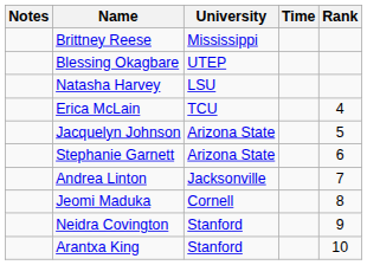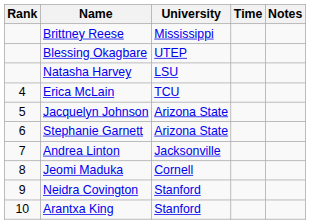 <table class="wikitable sortable" style="text-align:center">
 <tr>
-<th>Notes</th>
+<th>Rank</th>
 <th>Name</th>
 <th>University</th>
 <th>Time</th>
-<th>Rank</th>
+<th>Notes</th>
 </tr>
 <tr>
 <td></td>
 <td align=left><a href='#'>Brittney Reese</a></td>
 <td align=left><a href='#'>Mississippi</a></td>
 <td></td>
 <td></td>
 </tr>
 <tr>
 <td></td>
 <td align=left><a href='#'>Blessing Okagbare</a> </td>
 <td align=left><a href='#'>UTEP</a></td>
 <td></td>
 <td></td>
 </tr>
 <tr>
 <td></td>
 <td align=left><a href='#'>Natasha Harvey</a></td>
 <td align="left"><a href='#'>LSU</a></td>
 <td></td>
 <td></td>
 </tr>
 <tr>
-<td></td>
+<td>4</td>
 <td align=left><a href='#'>Erica McLain</a></td>
 <td align="left"><a href='#'>TCU</a></td>
 <td></td>
-<td>4</td>
+<td></td>
 </tr>
 <tr>
-<td></td>
+<td>5</td>
 <td align=left><a href='#'>Jacquelyn Johnson</a></td>
 <td align=left><a href='#'>Arizona State</a></td>
 <td></td>
-<td>5</td>
+<td></td>
 </tr>
 <tr>
-<td></td>
+<td>6</td>
 <td align=left><a href='#'>Stephanie Garnett</a></td>
 <td align="left"><a href='#'>Arizona State</a></td>
 <td></td>
-<td>6</td>
+<td></td>
 </tr>
 <tr>
-<td></td>
+<td>7</td>
 <td align=left><a href='#'>Andrea Linton</a></td>
 <td align="left"><a href='#'>Jacksonville</a></td>
 <td></td>
-<td>7</td>
+<td></td>
 </tr>
 <tr>
-<td></td>
+<td>8</td>
 <td align=left><a href='#'>Jeomi Maduka</a></td>
 <td align="left"><a href='#'>Cornell</a></td>
 <td></td>
-<td>8</td>
+<td></td>
 </tr>
 <tr>
-<td></td>
+<td>9</td>
 <td align=left><a href='#'>Neidra Covington</a></td>
 <td align=left><a href='#'>Stanford</a></td>
 <td></td>
-<td>9</td>
+<td></td>
 </tr>
 <tr>
-<td></td>
+<td>10</td>
 <td align=left><a href='#'>Arantxa King</a> </td>
 <td align=left><a href='#'>Stanford</a></td>
 <td></td>
-<td>10</td>
+<td></td>
 </tr>
 </table>
